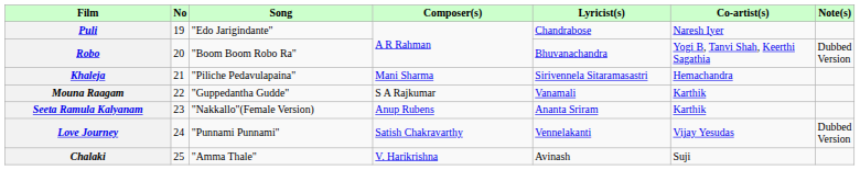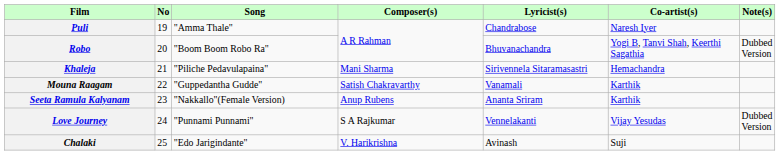 <table class="wikitable plainrowheaders" width="100%" textcolor:#000;">
 <tr style="background:#cfc; text-align:center;">
 <td scope="col" width=21%><strong>Film</strong></td>
 <td><strong>No</strong></td>
 <td scope="col" width=23%><strong>Song</strong></td>
 <td scope="col" width=20%><strong>Composer(s)</strong></td>
 <td scope="col" width=17%><strong>Lyricist(s)</strong></td>
 <td scope="col" width=18%><strong>Co-artist(s)</strong></td>
 <td><strong>Note(s)</strong></td>
 </tr>
 <tr>
 <th><em><a href='#'>Puli</a></em></th>
 <td>19</td>
-<td>"Edo Jarigindante"</td>
+<td>"Amma Thale"</td>
 <td rowspan="2"><a href='#'>A R Rahman</a></td>
 <td><a href='#'>Chandrabose</a></td>
 <td><a href='#'>Naresh Iyer</a></td>
 <td></td>
 </tr>
 <tr>
 <th><em><a href='#'>Robo</a></em></th>
 <td>20</td>
 <td>"Boom Boom Robo Ra"</td>
 <td><a href='#'>Bhuvanachandra</a></td>
 <td><a href='#'>Yogi B</a>, <a href='#'>Tanvi Shah</a>, <a href='#'>Keerthi Sagathia</a></td>
 <td>Dubbed Version</td>
 </tr>
 <tr>
 <th><em><a href='#'>Khaleja</a></em></th>
 <td>21</td>
 <td>"Piliche Pedavulapaina"</td>
 <td><a href='#'>Mani Sharma</a></td>
 <td><a href='#'>Sirivennela Sitaramasastri</a></td>
 <td><a href='#'>Hemachandra</a></td>
 <td></td>
 </tr>
 <tr>
 <th><em>Mouna Raagam</em></th>
 <td>22</td>
 <td>"Guppedantha Gudde"</td>
-<td>S A Rajkumar</td>
+<td><a href='#'>Satish Chakravarthy</a></td>
 <td><a href='#'>Vanamali</a></td>
 <td><a href='#'>Karthik</a></td>
 <td></td>
 </tr>
 <tr>
 <th><em><a href='#'>Seeta Ramula Kalyanam</a></em></th>
 <td>23</td>
 <td>"Nakkallo"(Female Version)</td>
 <td><a href='#'>Anup Rubens</a></td>
 <td><a href='#'>Ananta Sriram</a></td>
 <td><a href='#'>Karthik</a></td>
 <td></td>
 </tr>
 <tr>
 <th><em><a href='#'>Love Journey</a></em></th>
 <td>24</td>
 <td>"Punnami Punnami"</td>
-<td><a href='#'>Satish Chakravarthy</a></td>
+<td>S A Rajkumar</td>
 <td><a href='#'>Vennelakanti</a></td>
 <td><a href='#'>Vijay Yesudas</a></td>
 <td>Dubbed Version</td>
 </tr>
 <tr>
 <th><em>Chalaki</em></th>
 <td>25</td>
-<td>"Amma Thale"</td>
+<td>"Edo Jarigindante"</td>
 <td><a href='#'>V. Harikrishna</a></td>
 <td>Avinash</td>
 <td>Suji</td>
 <td></td>
 </tr>
 </table>
